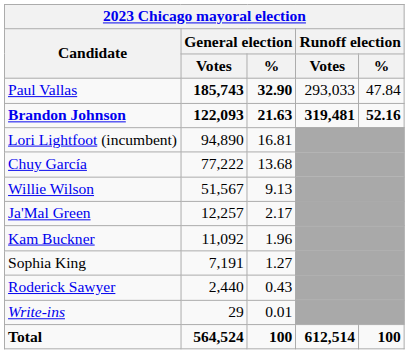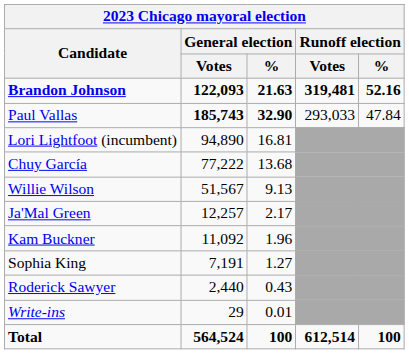 <table class="wikitable">
 <tr>
 <th colspan=5><a href='#'>2023 Chicago mayoral election</a></th>
 </tr>
 <tr>
 <th colspan="1" rowspan="2">Candidate</th>
 <th colspan="2">General election</th>
 <th colspan="2">Runoff election</th>
 </tr>
 <tr>
 <th>Votes</th>
 <th>%</th>
 <th>Votes</th>
 <th>%</th>
 </tr>
 <tr>
+<td><strong><a href='#'>Brandon Johnson</a></strong></td>
+<td align="right"><strong>122,093</strong></td>
+<td align="right"><strong>21.63</strong></td>
+<td align="right"><strong>319,481</strong></td>
+<td align="right"><strong>52.16</strong></td>
+</tr>
+<tr>
 <td><a href='#'>Paul Vallas</a></td>
 <td align="right"><strong>185,743</strong></td>
 <td align="right"><strong>32.90</strong></td>
 <td align="right">293,033</td>
 <td align="right">47.84</td>
-</tr>
-<tr>
-<td><strong><a href='#'>Brandon Johnson</a></strong></td>
-<td align="right"><strong>122,093</strong></td>
-<td align="right"><strong>21.63</strong></td>
-<td align="right"><strong>319,481</strong></td>
-<td align="right"><strong>52.16</strong></td>
 </tr>
 <tr>
 <td><a href='#'>Lori Lightfoot</a> (incumbent)</td>
 <td align="right">94,890</td>
 <td align="right">16.81</td>
 <td colspan=2 bgcolor=darkgray></td>
 </tr>
 <tr>
 <td><a href='#'>Chuy García</a></td>
 <td align="right">77,222</td>
 <td align="right">13.68</td>
 <td colspan=2 bgcolor=darkgray></td>
 </tr>
 <tr>
 <td><a href='#'>Willie Wilson</a></td>
 <td align="right">51,567</td>
 <td align="right">9.13</td>
 <td colspan=2 bgcolor=darkgray></td>
 </tr>
 <tr>
 <td><a href='#'>Ja'Mal Green</a></td>
 <td align="right">12,257</td>
 <td align="right">2.17</td>
 <td colspan=2 bgcolor=darkgray></td>
 </tr>
 <tr>
 <td><a href='#'>Kam Buckner</a></td>
 <td align="right">11,092</td>
 <td align="right">1.96</td>
 <td colspan=2 bgcolor=darkgray></td>
 </tr>
 <tr>
 <td>Sophia King</td>
 <td align="right">7,191</td>
 <td align="right">1.27</td>
 <td colspan=2 bgcolor=darkgray></td>
 </tr>
 <tr>
 <td><a href='#'>Roderick Sawyer</a></td>
 <td align="right">2,440</td>
 <td align="right">0.43</td>
 <td colspan=2 bgcolor=darkgray></td>
 </tr>
 <tr>
 <td><em><a href='#'>Write-ins</a></em></td>
 <td align="right">29</td>
 <td align="right">0.01</td>
 <td colspan=2 bgcolor=darkgray></td>
 </tr>
 <tr>
 <td><strong>Total</strong></td>
 <td align="right"><strong>564,524</strong></td>
 <td align="right"><strong>100</strong></td>
 <td align="right"><strong>612,514</strong></td>
 <td align="right"><strong>100</strong></td>
 </tr>
 </table>
